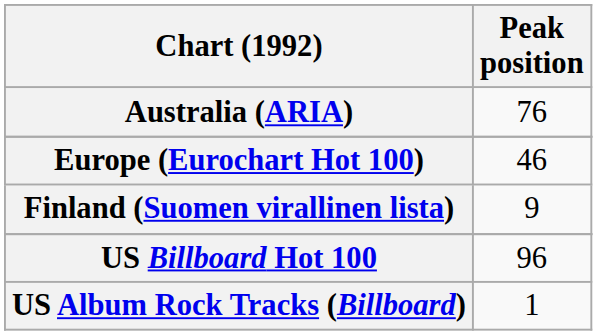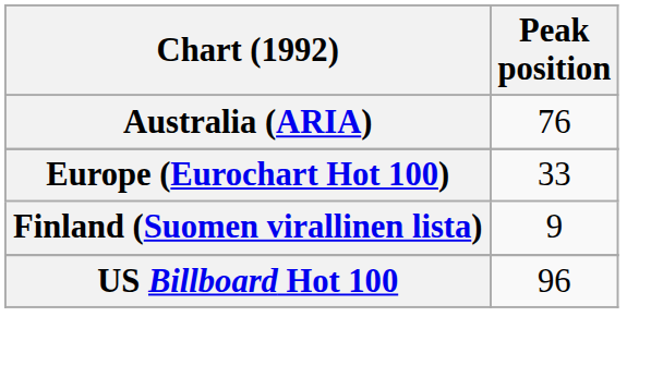 <table class="wikitable sortable plainrowheaders" style="text-align:center">
 <tr>
 <th scope="col">Chart (1992)</th>
 <th scope="col">Peak<br>position</th>
 </tr>
 <tr>
 <th scope="row">Australia (<a href='#'>ARIA</a>)</th>
 <td>76</td>
 </tr>
 <tr>
 </tr>
 <tr>
 <th scope="row">Europe (<a href='#'>Eurochart Hot 100</a>)</th>
-<td>46</td>
+<td>33</td>
 </tr>
 <tr>
 <th scope="row">Finland (<a href='#'>Suomen virallinen lista</a>)</th>
 <td>9</td>
 </tr>
 <tr>
 </tr>
 <tr>
 </tr>
 <tr>
 </tr>
 <tr>
 </tr>
 <tr>
 </tr>
 <tr>
 </tr>
 <tr>
 <th scope="row">US <a href='#'><em>Billboard</em> Hot 100</a></th>
 <td>96</td>
 </tr>
-<tr>
-<th scope="row">US <a href='#'>Album Rock Tracks</a> (<em><a href='#'>Billboard</a></em>)</th>
-<td>1</td>
-</tr>
 </table>
